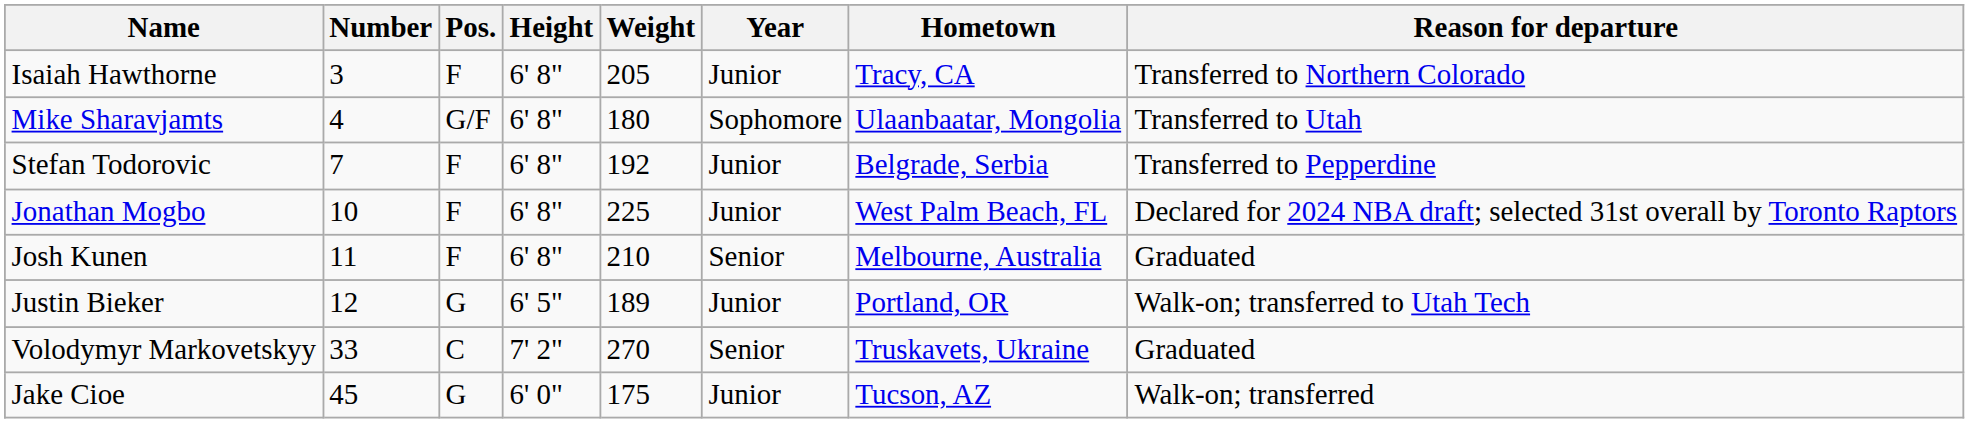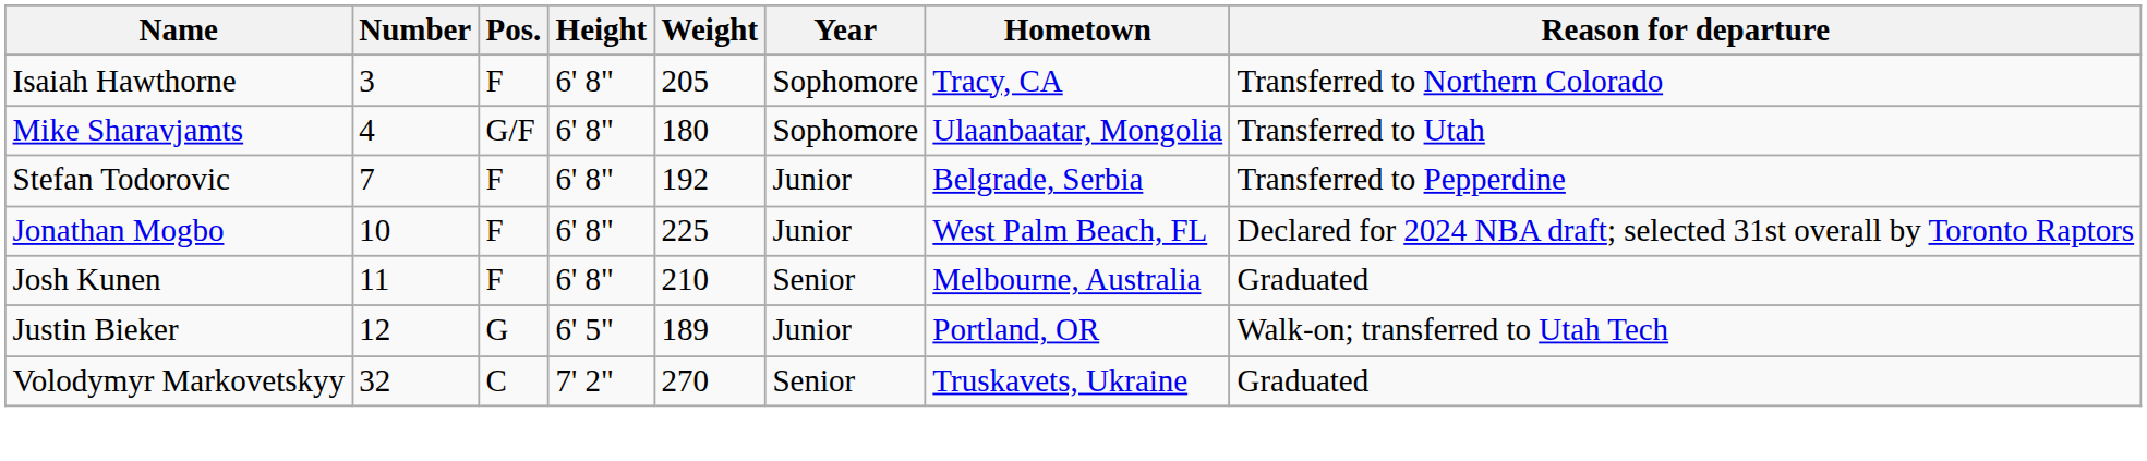 <table class="wikitable sortable" border="1">
 <tr>
 <th>Name</th>
 <th>Number</th>
 <th>Pos.</th>
 <th>Height</th>
 <th>Weight</th>
 <th>Year</th>
 <th>Hometown</th>
 <th class="unsortable">Reason for departure</th>
 </tr>
 <tr>
 <td>Isaiah Hawthorne</td>
 <td>3</td>
 <td>F</td>
 <td>6' 8"</td>
 <td>205</td>
-<td> Junior</td>
+<td>Sophomore</td>
 <td><a href='#'>Tracy, CA</a></td>
 <td>Transferred to <a href='#'>Northern Colorado</a></td>
 </tr>
 <tr>
 <td><a href='#'>Mike Sharavjamts</a></td>
 <td>4</td>
 <td>G/F</td>
 <td>6' 8"</td>
 <td>180</td>
 <td>Sophomore</td>
 <td><a href='#'>Ulaanbaatar, Mongolia</a></td>
 <td>Transferred to <a href='#'>Utah</a></td>
 </tr>
 <tr>
 <td>Stefan Todorovic</td>
 <td>7</td>
 <td>F</td>
 <td>6' 8"</td>
 <td>192</td>
 <td>Junior</td>
 <td><a href='#'>Belgrade, Serbia</a></td>
 <td>Transferred to <a href='#'>Pepperdine</a></td>
 </tr>
 <tr>
 <td><a href='#'>Jonathan Mogbo</a></td>
 <td>10</td>
 <td>F</td>
 <td>6' 8"</td>
 <td>225</td>
 <td>Junior</td>
 <td><a href='#'>West Palm Beach, FL</a></td>
 <td>Declared for <a href='#'>2024 NBA draft</a>; selected 31st overall by <a href='#'>Toronto Raptors</a></td>
 </tr>
 <tr>
 <td>Josh Kunen</td>
 <td>11</td>
 <td>F</td>
 <td>6' 8"</td>
 <td>210</td>
 <td>Senior</td>
 <td><a href='#'>Melbourne, Australia</a></td>
 <td>Graduated</td>
 </tr>
 <tr>
 <td>Justin Bieker</td>
 <td>12</td>
 <td>G</td>
 <td>6' 5"</td>
 <td>189</td>
 <td> Junior</td>
 <td><a href='#'>Portland, OR</a></td>
 <td>Walk-on; transferred to <a href='#'>Utah Tech</a></td>
 </tr>
 <tr>
 <td>Volodymyr Markovetskyy</td>
-<td>33</td>
+<td>32</td>
 <td>C</td>
 <td>7' 2"</td>
 <td>270</td>
 <td>Senior</td>
 <td><a href='#'>Truskavets, Ukraine</a></td>
 <td>Graduated</td>
 </tr>
-<tr>
-<td>Jake Cioe</td>
-<td>45</td>
-<td>G</td>
-<td>6' 0"</td>
-<td>175</td>
-<td>Junior</td>
-<td><a href='#'>Tucson, AZ</a></td>
-<td>Walk-on; transferred</td>
-</tr>
 </table>
